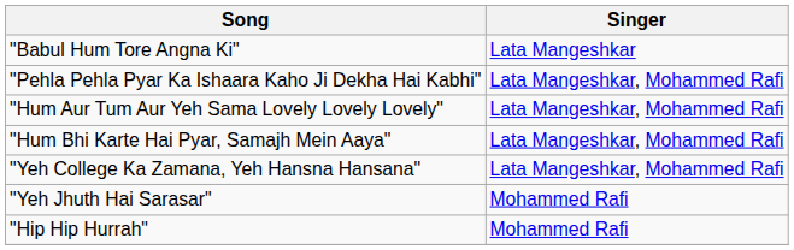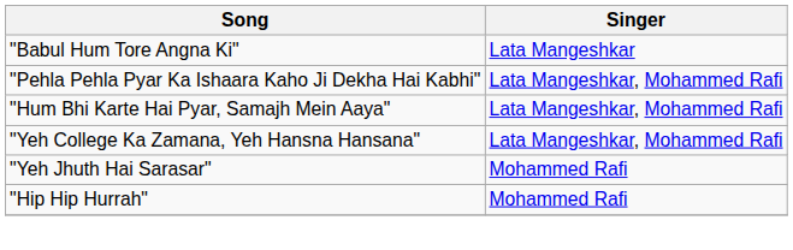 <table class="wikitable">
 <tr>
 <th>Song</th>
 <th>Singer</th>
 </tr>
 <tr>
 <td>"Babul Hum Tore Angna Ki"</td>
 <td><a href='#'>Lata Mangeshkar</a></td>
 </tr>
 <tr>
 <td>"Pehla Pehla Pyar Ka Ishaara Kaho Ji Dekha Hai Kabhi"</td>
-<td><a href='#'>Lata Mangeshkar</a>, <a href='#'>Mohammed Rafi</a></td>
-</tr>
-<tr>
-<td>"Hum Aur Tum Aur Yeh Sama Lovely Lovely Lovely"</td>
 <td><a href='#'>Lata Mangeshkar</a>, <a href='#'>Mohammed Rafi</a></td>
 </tr>
 <tr>
 <td>"Hum Bhi Karte Hai Pyar, Samajh Mein Aaya"</td>
 <td><a href='#'>Lata Mangeshkar</a>, <a href='#'>Mohammed Rafi</a></td>
 </tr>
 <tr>
 <td>"Yeh College Ka Zamana, Yeh Hansna Hansana"</td>
 <td><a href='#'>Lata Mangeshkar</a>, <a href='#'>Mohammed Rafi</a></td>
 </tr>
 <tr>
 <td>"Yeh Jhuth Hai Sarasar"</td>
 <td><a href='#'>Mohammed Rafi</a></td>
 </tr>
 <tr>
 <td>"Hip Hip Hurrah"</td>
 <td><a href='#'>Mohammed Rafi</a></td>
 </tr>
 <tr>
 </tr>
 </table>
